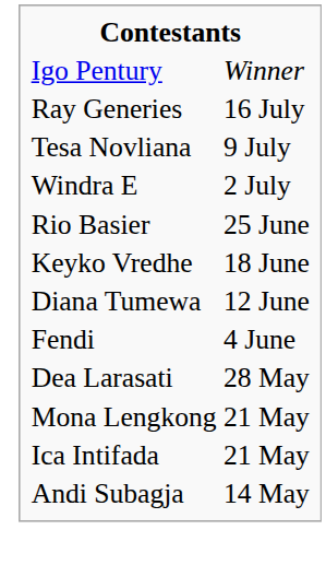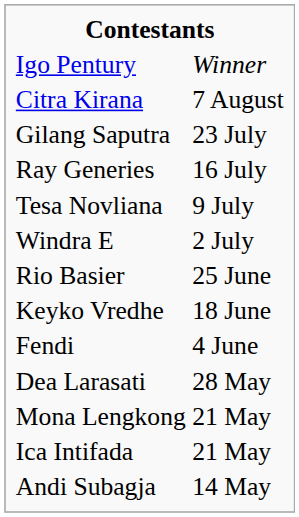 <table class="infobox">
 <tr>
 <th colspan=2 style="text-align:center">Contestants<br></th>
 </tr>
 <tr>
 <td><a href='#'>Igo Pentury</a></td>
 <td><em>Winner</em></td>
+</tr>
+<tr>
+<td><a href='#'>Citra Kirana</a></td>
+<td>7 August</td>
+</tr>
+<tr>
+<td>Gilang Saputra</td>
+<td>23 July</td>
 </tr>
 <tr>
 <td>Ray Generies</td>
 <td>16 July</td>
 </tr>
 <tr>
 <td>Tesa Novliana</td>
 <td>9 July</td>
 </tr>
 <tr>
 <td>Windra E</td>
 <td>2 July</td>
 </tr>
 <tr>
 <td>Rio Basier</td>
 <td>25 June</td>
 </tr>
 <tr>
 <td>Keyko Vredhe</td>
 <td>18 June</td>
 </tr>
 <tr>
-<td>Diana Tumewa</td>
-<td>12 June</td>
-</tr>
-<tr>
 <td>Fendi</td>
 <td>4 June</td>
 </tr>
 <tr>
 <td>Dea Larasati</td>
 <td>28 May</td>
 </tr>
 <tr>
 <td>Mona Lengkong</td>
 <td>21 May</td>
 </tr>
 <tr>
 <td>Ica Intifada</td>
 <td>21 May</td>
 </tr>
 <tr>
 <td>Andi Subagja</td>
 <td>14 May</td>
 </tr>
 </table>
